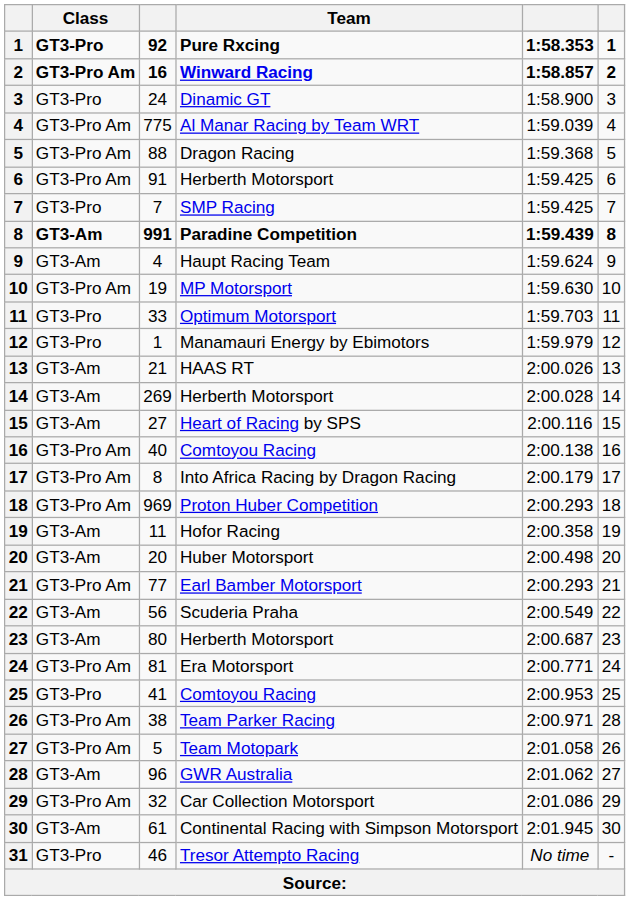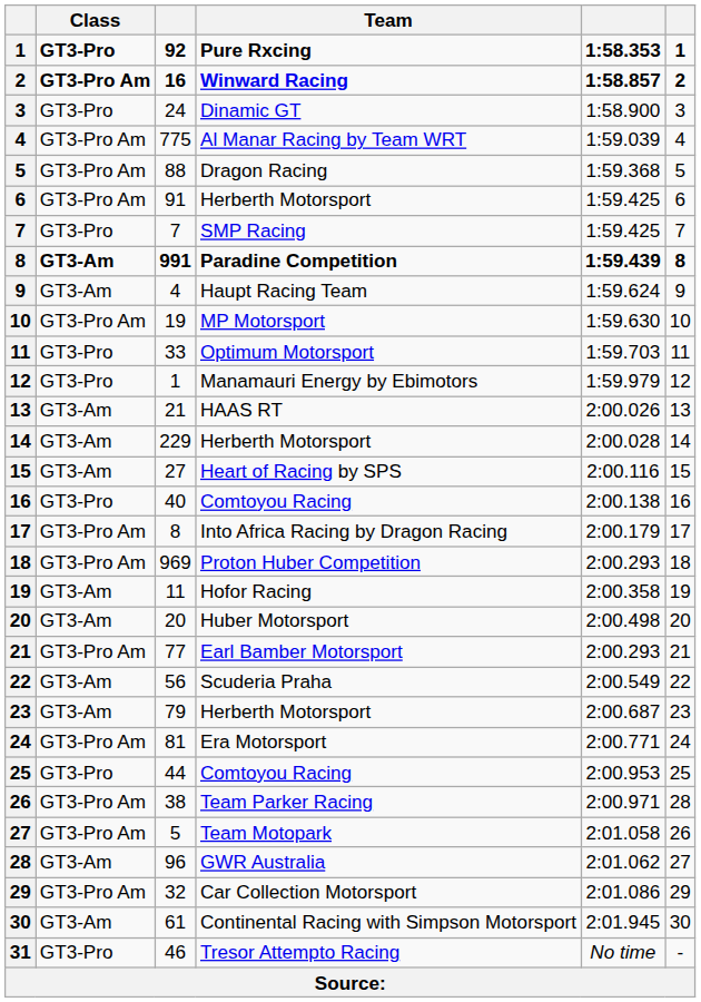 <table class="wikitable sortable" style="font-size: 85%;">
 <tr>
 <th scope="col"></th>
 <th scope="col">Class</th>
 <th scope="col"></th>
 <th scope="col">Team</th>
 <th scope="col"></th>
 <th scope="col"></th>
 </tr>
 <tr style="font-weight:bold">
 <th>1</th>
 <td>GT3-Pro</td>
 <td align=center>92</td>
 <td> Pure Rxcing</td>
 <td align=center>1:58.353</td>
 <td align=center>1</td>
 </tr>
 <tr style="font-weight:bold">
 <th>2</th>
 <td>GT3-Pro Am</td>
 <td align=center>16</td>
 <td> <a href='#'>Winward Racing</a></td>
 <td align=center>1:58.857</td>
 <td align=center>2</td>
 </tr>
 <tr>
 <th>3</th>
 <td>GT3-Pro</td>
 <td align=center>24</td>
 <td> <a href='#'>Dinamic GT</a></td>
 <td align=center>1:58.900</td>
 <td align=center>3</td>
 </tr>
 <tr>
 <th>4</th>
 <td>GT3-Pro Am</td>
 <td align=center>775</td>
 <td> <a href='#'>Al Manar Racing by Team WRT</a></td>
 <td align=center>1:59.039</td>
 <td align=center>4</td>
 </tr>
 <tr>
 <th>5</th>
 <td>GT3-Pro Am</td>
 <td align=center>88</td>
 <td> Dragon Racing</td>
 <td align=center>1:59.368</td>
 <td align=center>5</td>
 </tr>
 <tr>
 <th>6</th>
 <td>GT3-Pro Am</td>
 <td align=center>91</td>
 <td> Herberth Motorsport</td>
 <td align=center>1:59.425</td>
 <td align=center>6</td>
 </tr>
 <tr>
 <th>7</th>
 <td>GT3-Pro</td>
 <td align=center>7</td>
 <td> <a href='#'>SMP Racing</a></td>
 <td align=center>1:59.425</td>
 <td align=center>7</td>
 </tr>
 <tr style="font-weight:bold">
 <th>8</th>
 <td>GT3-Am</td>
 <td align=center>991</td>
 <td> Paradine Competition</td>
 <td align=center>1:59.439</td>
 <td align=center>8</td>
 </tr>
 <tr>
 <th>9</th>
 <td>GT3-Am</td>
 <td align=center>4</td>
 <td> Haupt Racing Team</td>
 <td align=center>1:59.624</td>
 <td align=center>9</td>
 </tr>
 <tr>
 <th>10</th>
 <td>GT3-Pro Am</td>
 <td align=center>19</td>
 <td> <a href='#'>MP Motorsport</a></td>
 <td align=center>1:59.630</td>
 <td align=center>10</td>
 </tr>
 <tr>
 <th>11</th>
 <td>GT3-Pro</td>
 <td align=center>33</td>
 <td> <a href='#'>Optimum Motorsport</a></td>
 <td align=center>1:59.703</td>
 <td align=center>11</td>
 </tr>
 <tr>
 <th>12</th>
 <td>GT3-Pro</td>
 <td align=center>1</td>
 <td> Manamauri Energy by Ebimotors</td>
 <td align=center>1:59.979</td>
 <td align=center>12</td>
 </tr>
 <tr>
 <th>13</th>
 <td>GT3-Am</td>
 <td align=center>21</td>
 <td> HAAS RT</td>
 <td align=center>2:00.026</td>
 <td align=center>13</td>
 </tr>
 <tr>
 <th>14</th>
 <td>GT3-Am</td>
-<td align=center>269</td>
+<td align=center>229</td>
 <td> Herberth Motorsport</td>
 <td align=center>2:00.028</td>
 <td align=center>14</td>
 </tr>
 <tr>
 <th>15</th>
 <td>GT3-Am</td>
 <td align=center>27</td>
 <td> <a href='#'>Heart of Racing</a> by SPS</td>
 <td align=center>2:00.116</td>
 <td align=center>15</td>
 </tr>
 <tr>
 <th>16</th>
-<td>GT3-Pro Am</td>
+<td>GT3-Pro</td>
 <td align=center>40</td>
 <td> <a href='#'>Comtoyou Racing</a></td>
 <td align=center>2:00.138</td>
 <td align=center>16</td>
 </tr>
 <tr>
 <th>17</th>
 <td>GT3-Pro Am</td>
 <td align=center>8</td>
 <td> Into Africa Racing by Dragon Racing</td>
 <td align=center>2:00.179</td>
 <td align=center>17</td>
 </tr>
 <tr>
 <th>18</th>
 <td>GT3-Pro Am</td>
 <td align=center>969</td>
 <td> <a href='#'>Proton Huber Competition</a></td>
 <td align=center>2:00.293</td>
 <td align=center>18</td>
 </tr>
 <tr>
 <th>19</th>
 <td>GT3-Am</td>
 <td align=center>11</td>
 <td> Hofor Racing</td>
 <td align=center>2:00.358</td>
 <td align=center>19</td>
 </tr>
 <tr>
 <th>20</th>
 <td>GT3-Am</td>
 <td align=center>20</td>
 <td> Huber Motorsport</td>
 <td align=center>2:00.498</td>
 <td align=center>20</td>
 </tr>
 <tr>
 <th>21</th>
 <td>GT3-Pro Am</td>
 <td align=center>77</td>
 <td> <a href='#'>Earl Bamber Motorsport</a></td>
 <td align=center>2:00.293</td>
 <td align=center>21</td>
 </tr>
 <tr>
 <th>22</th>
 <td>GT3-Am</td>
 <td align=center>56</td>
 <td> Scuderia Praha</td>
 <td align=center>2:00.549</td>
 <td align=center>22</td>
 </tr>
 <tr>
 <th>23</th>
 <td>GT3-Am</td>
-<td align=center>80</td>
+<td align=center>79</td>
 <td> Herberth Motorsport</td>
 <td align=center>2:00.687</td>
 <td align=center>23</td>
 </tr>
 <tr>
 <th>24</th>
 <td>GT3-Pro Am</td>
 <td align=center>81</td>
 <td> Era Motorsport</td>
 <td align=center>2:00.771</td>
 <td align=center>24</td>
 </tr>
 <tr>
 <th>25</th>
 <td>GT3-Pro</td>
-<td align=center>41</td>
+<td align=center>44</td>
 <td> <a href='#'>Comtoyou Racing</a></td>
 <td align=center>2:00.953</td>
 <td align=center>25</td>
 </tr>
 <tr>
 <th>26</th>
 <td>GT3-Pro Am</td>
 <td align=center>38</td>
 <td> <a href='#'>Team Parker Racing</a></td>
 <td align=center>2:00.971</td>
 <td align=center>28</td>
 </tr>
 <tr>
 <th>27</th>
 <td>GT3-Pro Am</td>
 <td align=center>5</td>
 <td> <a href='#'>Team Motopark</a></td>
 <td align=center>2:01.058</td>
 <td align=center>26</td>
 </tr>
 <tr>
 <th>28</th>
 <td>GT3-Am</td>
 <td align=center>96</td>
 <td> <a href='#'>GWR Australia</a></td>
 <td align=center>2:01.062</td>
 <td align=center>27</td>
 </tr>
 <tr>
 <th>29</th>
 <td>GT3-Pro Am</td>
 <td align=center>32</td>
 <td> Car Collection Motorsport</td>
 <td align=center>2:01.086</td>
 <td align=center>29</td>
 </tr>
 <tr>
 <th>30</th>
 <td>GT3-Am</td>
 <td align=center>61</td>
 <td> Continental Racing with Simpson Motorsport</td>
 <td align=center>2:01.945</td>
 <td align=center>30</td>
 </tr>
 <tr>
 <th>31</th>
 <td>GT3-Pro</td>
 <td align=center>46</td>
 <td> <a href='#'>Tresor Attempto Racing</a></td>
 <td align=center><em>No time</em></td>
 <td align=center>-</td>
 </tr>
 <tr>
 <th colspan=6>Source:</th>
 </tr>
 </table>
